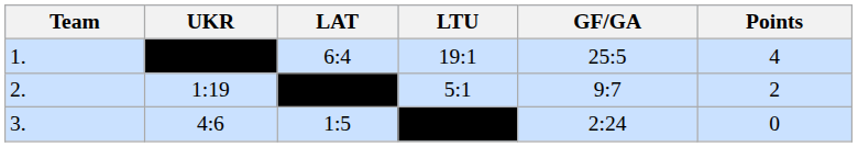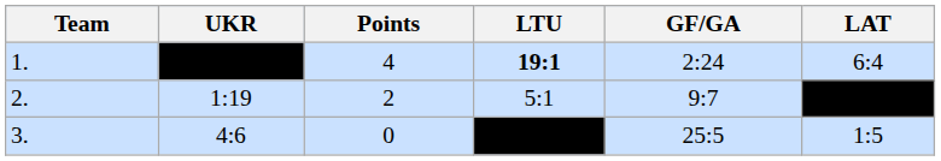 <table class="wikitable" bgcolor="#EFEFFF" width="50%">
 <tr bgcolor="#BCD2EE">
 <th>Team</th>
 <th>UKR</th>
-<th>LAT</th>
+<th>Points</th>
 <th>LTU</th>
 <th>GF/GA</th>
-<th>Points</th>
+<th>LAT</th>
 </tr>
 <tr bgcolor="#CAE1FF" align="center">
 <td align="left">1. </td>
 <td style="background:#000000;"></td>
+<td>4</td>
+<td><strong>19:1</strong></td>
+<td>2:24</td>
 <td>6:4</td>
-<td>19:1</td>
-<td>25:5</td>
-<td>4</td>
 </tr>
 <tr bgcolor="#CAE1FF" align="center">
 <td align="left">2. </td>
 <td>1:19</td>
-<td style="background:#000000;"></td>
+<td>2</td>
 <td>5:1</td>
 <td>9:7</td>
-<td>2</td>
+<td style="background:#000000;"></td>
 </tr>
 <tr bgcolor="#CAE1FF" align="center">
 <td align="left">3. </td>
 <td>4:6</td>
+<td>0</td>
+<td style="background:#000000;"></td>
+<td>25:5</td>
 <td>1:5</td>
-<td style="background:#000000;"></td>
-<td>2:24</td>
-<td>0</td>
 </tr>
 </table>
